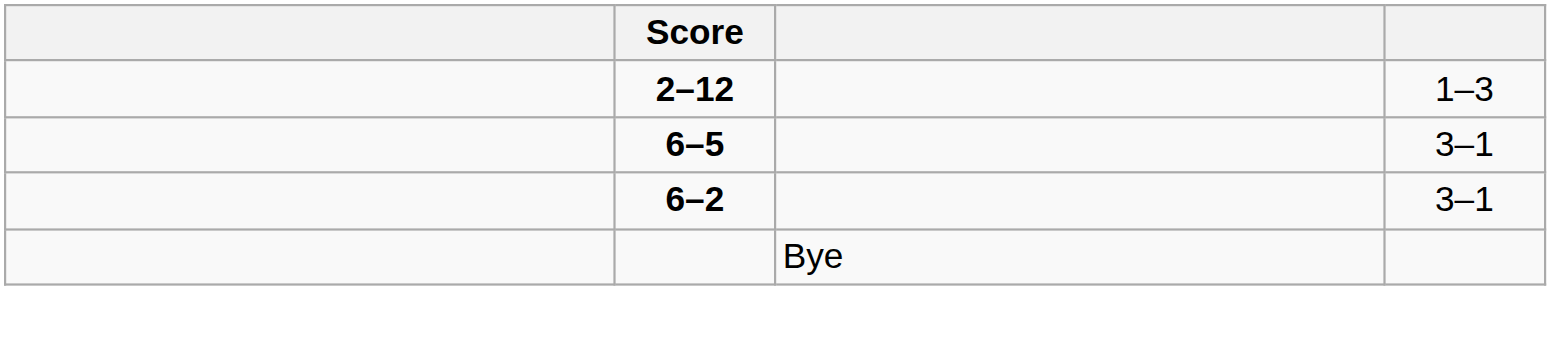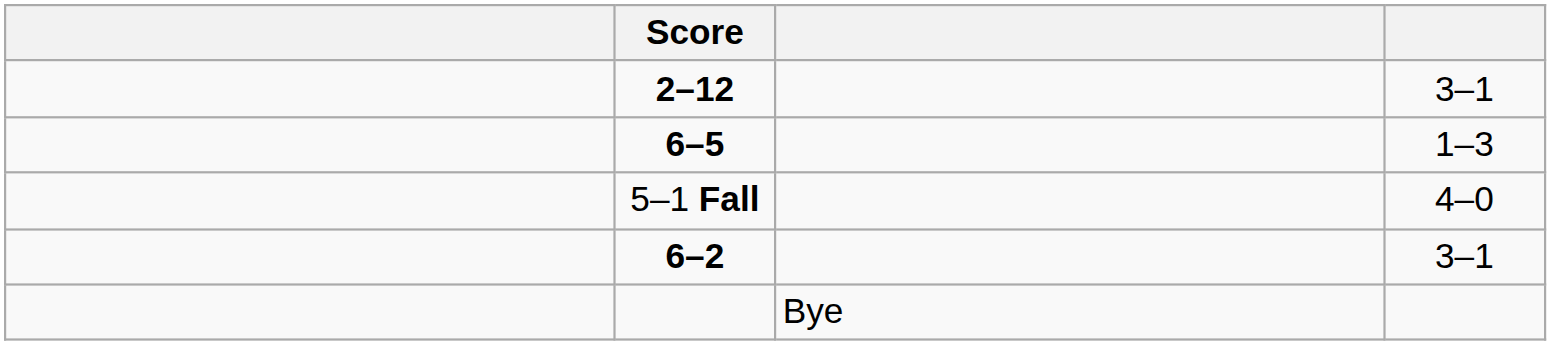 <table class="wikitable" style="text-align: center; ">
 <tr>
 <th align="right" width="270"></th>
 <th width="65">Score</th>
 <th align="left" width="270"></th>
 <th width="65"></th>
 </tr>
 <tr>
 <td align="left"></td>
 <td><strong>2–12</strong></td>
 <td align="left"><strong></strong></td>
-<td>1–3 <strong></strong></td>
+<td>3–1 <strong></strong></td>
 </tr>
 <tr>
 <td align="left"><strong></strong></td>
 <td><strong>6–5</strong></td>
 <td align="left"></td>
-<td>3–1 <strong></strong></td>
+<td>1–3 <strong></strong></td>
+</tr>
+<tr>
+<td align="left"><strong></strong></td>
+<td>5–1 <strong>Fall</strong></td>
+<td align="left"></td>
+<td>4–0 <strong></strong></td>
 </tr>
 <tr>
 <td align="left"><strong></strong></td>
 <td><strong>6–2</strong></td>
 <td align="left"></td>
 <td>3–1 <strong></strong></td>
 </tr>
 <tr>
 <td align="left"><strong></strong></td>
 <td></td>
 <td align="left">Bye</td>
 <td></td>
 </tr>
 </table>
